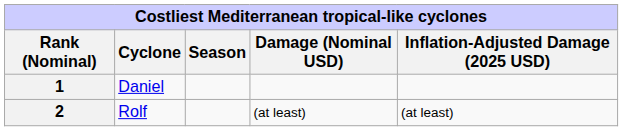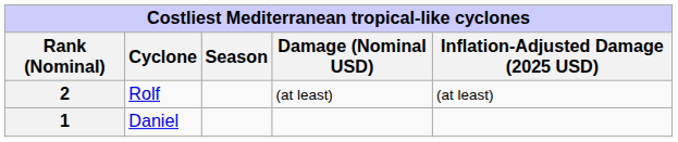 <table class="wikitable sortable">
 <tr>
 <th colspan="5" style="background:#ccf;">Costliest Mediterranean tropical-like cyclones</th>
 </tr>
 <tr>
 <th>Rank (Nominal)</th>
 <th>Cyclone</th>
 <th>Season</th>
 <th>Damage (Nominal USD)</th>
 <th>Inflation-Adjusted Damage (2025 USD)</th>
 </tr>
 <tr>
+<th>2</th>
+<td><a href='#'>Rolf</a></td>
+<td></td>
+<td> <small>(at least)</small></td>
+<td> <small>(at least)</small></td>
+</tr>
+<tr>
 <th>1</th>
 <td><a href='#'>Daniel</a></td>
 <td></td>
 <td></td>
 <td></td>
 </tr>
-<tr>
-<th>2</th>
-<td><a href='#'>Rolf</a></td>
-<td></td>
-<td> <small>(at least)</small></td>
-<td> <small>(at least)</small></td>
-</tr>
 </table>
